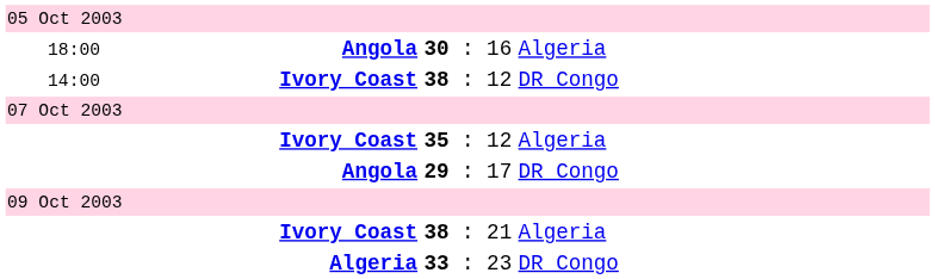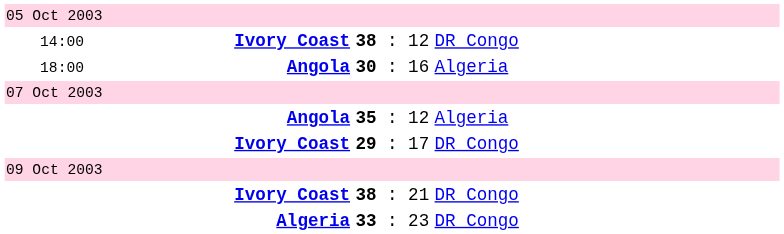 <table style="text-align:center; float:left; margin-right:1em;">
 <tr>
 <th width=15%></th>
 <th width=30%></th>
 <th width=10%></th>
 <th width=30%></th>
 <th width=15%></th>
 </tr>
 <tr align="left" bgcolor=#ffd4e4>
 <td colspan=5><small>05 Oct 2003</small></td>
 </tr>
 <tr>
+<td><small>14:00</small></td>
+<td align="right"><strong><a href='#'>Ivory Coast</a></strong> </td>
+<td><strong>38</strong> : 12</td>
+<td align="left"> <a href='#'>DR Congo</a></td>
+<td></td>
+</tr>
+<tr>
 <td><small>18:00</small></td>
 <td align="right"><strong><a href='#'>Angola</a></strong> </td>
 <td><strong>30</strong> : 16</td>
 <td align="left"> <a href='#'>Algeria</a></td>
-<td></td>
-</tr>
-<tr>
-<td><small>14:00</small></td>
-<td align="right"><strong><a href='#'>Ivory Coast</a></strong> </td>
-<td><strong>38</strong> : 12</td>
-<td align="left"> <a href='#'>DR Congo</a></td>
 <td></td>
 </tr>
 <tr align="left" bgcolor=#ffd4e4>
 <td colspan=5><small>07 Oct 2003</small></td>
 </tr>
 <tr>
 <td></td>
-<td align="right"><strong><a href='#'>Ivory Coast</a></strong> </td>
+<td align="right"><strong><a href='#'>Angola</a></strong> </td>
 <td><strong>35</strong> : 12</td>
 <td align="left"> <a href='#'>Algeria</a></td>
 <td></td>
 </tr>
 <tr>
 <td></td>
-<td align="right"><strong><a href='#'>Angola</a></strong> </td>
+<td align="right"><strong><a href='#'>Ivory Coast</a></strong> </td>
 <td><strong>29</strong> : 17</td>
 <td align="left"> <a href='#'>DR Congo</a></td>
 <td></td>
 </tr>
 <tr align="left" bgcolor=#ffd4e4>
 <td colspan=5><small>09 Oct 2003</small></td>
 </tr>
 <tr>
 <td></td>
 <td align="right"><strong><a href='#'>Ivory Coast</a></strong> </td>
 <td><strong>38</strong> : 21</td>
-<td align="left"> <a href='#'>Algeria</a></td>
+<td align="left"> <a href='#'>DR Congo</a></td>
 <td></td>
 </tr>
 <tr>
 <td></td>
 <td align="right"><strong><a href='#'>Algeria</a></strong> </td>
 <td><strong>33</strong> : 23</td>
 <td align="left"> <a href='#'>DR Congo</a></td>
 <td></td>
 </tr>
 </table>
